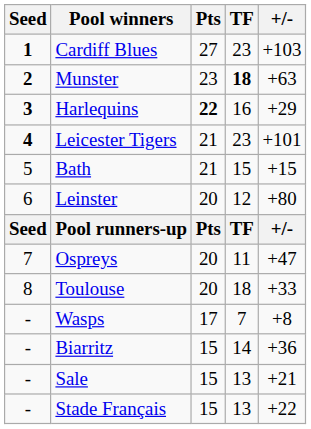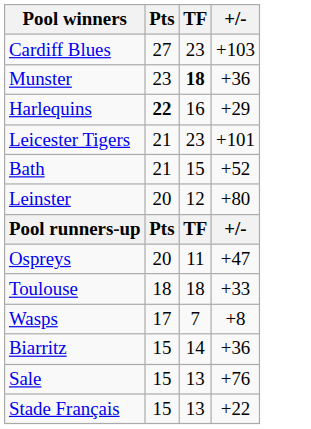 <table class="wikitable" style="text-align: center;">
 <tr>
-<th>Seed</th>
 <th>Pool winners</th>
 <th>Pts</th>
 <th>TF</th>
 <th>+/-</th>
 </tr>
 <tr>
-<td><strong>1</strong></td>
 <td align=left> <a href='#'>Cardiff Blues</a></td>
 <td>27</td>
 <td>23</td>
 <td>+103</td>
 </tr>
 <tr>
-<td><strong>2</strong></td>
 <td align=left> <a href='#'>Munster</a></td>
 <td>23</td>
 <td><strong>18</strong></td>
-<td>+63</td>
+<td>+36</td>
 </tr>
 <tr>
-<td><strong>3</strong></td>
 <td align=left> <a href='#'>Harlequins</a></td>
 <td><strong>22</strong></td>
 <td>16</td>
 <td>+29</td>
 </tr>
 <tr>
-<td><strong>4</strong></td>
 <td align=left> <a href='#'>Leicester Tigers</a></td>
 <td>21</td>
 <td>23</td>
 <td>+101</td>
 </tr>
 <tr>
-<td>5</td>
 <td align=left> <a href='#'>Bath</a></td>
 <td>21</td>
 <td>15</td>
-<td>+15</td>
+<td>+52</td>
 </tr>
 <tr>
-<td>6</td>
 <td align=left> <a href='#'>Leinster</a></td>
 <td>20</td>
 <td>12</td>
 <td>+80</td>
 </tr>
 <tr>
-<th>Seed</th>
 <th>Pool runners-up</th>
 <th>Pts</th>
 <th>TF</th>
 <th>+/-</th>
 </tr>
 <tr>
-<td>7</td>
 <td align=left> <a href='#'>Ospreys</a></td>
 <td>20</td>
 <td>11</td>
 <td>+47</td>
 </tr>
 <tr>
-<td>8</td>
 <td align=left> <a href='#'>Toulouse</a></td>
-<td>20</td>
+<td>18</td>
 <td>18</td>
 <td>+33</td>
 </tr>
 <tr>
-<td>-</td>
 <td align=left> <a href='#'>Wasps</a></td>
 <td>17</td>
 <td>7</td>
 <td>+8</td>
 </tr>
 <tr>
-<td>-</td>
 <td align=left> <a href='#'>Biarritz</a></td>
 <td>15</td>
 <td>14</td>
 <td>+36</td>
 </tr>
 <tr>
-<td>-</td>
 <td align=left> <a href='#'>Sale</a></td>
 <td>15</td>
 <td>13</td>
-<td>+21</td>
+<td>+76</td>
 </tr>
 <tr>
-<td>-</td>
 <td align=left> <a href='#'>Stade Français</a></td>
 <td>15</td>
 <td>13</td>
 <td>+22</td>
 </tr>
 </table>
